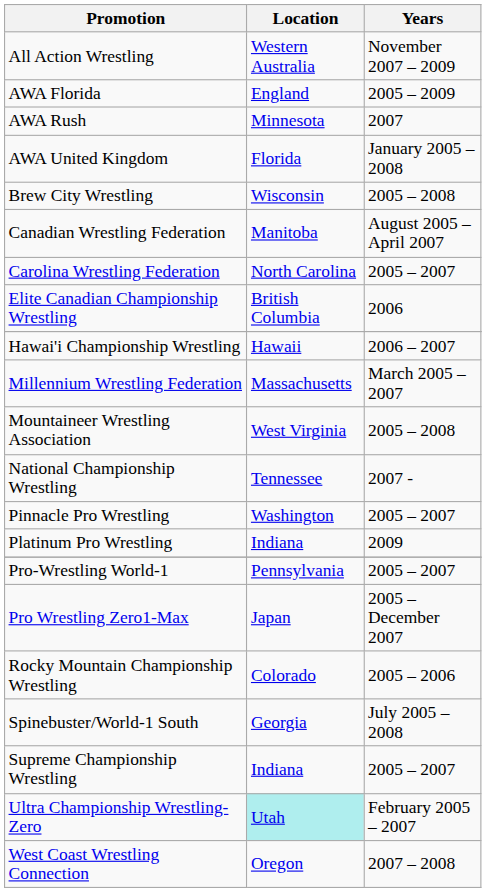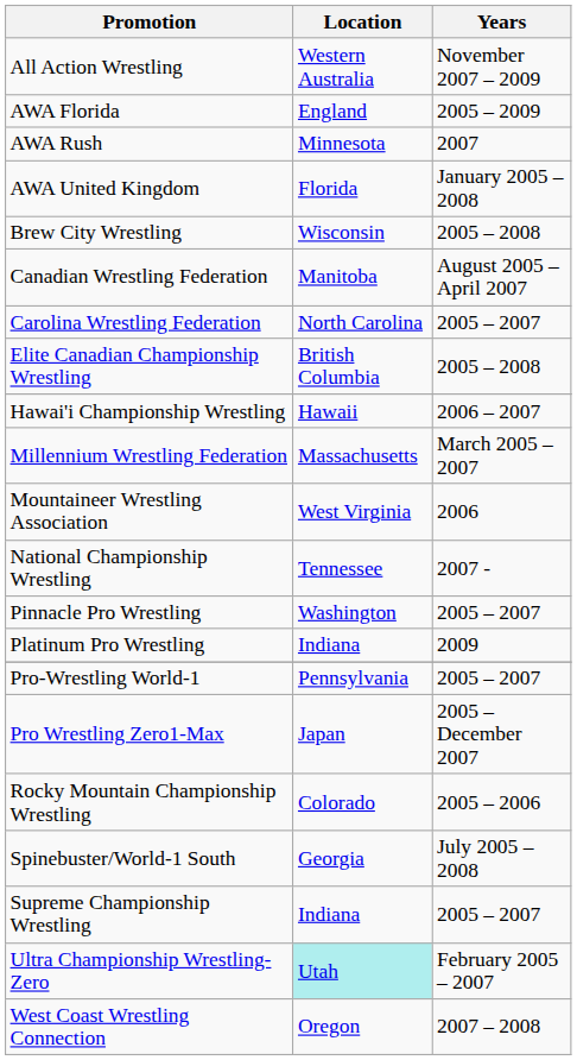 <table class="wikitable">
 <tr>
 <th width="215">Promotion</th>
 <th width="100">Location</th>
 <th width="100">Years</th>
 </tr>
 <tr>
 <td>All Action Wrestling</td>
 <td><a href='#'>Western Australia</a></td>
 <td>November 2007 – 2009</td>
 </tr>
 <tr>
 <td>AWA Florida</td>
 <td><a href='#'>England</a></td>
 <td>2005 – 2009</td>
 </tr>
 <tr>
 <td>AWA Rush</td>
 <td><a href='#'>Minnesota</a></td>
 <td>2007</td>
 </tr>
 <tr>
 <td>AWA United Kingdom</td>
 <td><a href='#'>Florida</a></td>
 <td>January 2005 – 2008</td>
 </tr>
 <tr>
 <td>Brew City Wrestling</td>
 <td><a href='#'>Wisconsin</a></td>
 <td>2005 – 2008</td>
 </tr>
 <tr>
 <td>Canadian Wrestling Federation</td>
 <td><a href='#'>Manitoba</a></td>
 <td>August 2005 – April 2007</td>
 </tr>
 <tr>
 <td><a href='#'>Carolina Wrestling Federation</a></td>
 <td><a href='#'>North Carolina</a></td>
 <td>2005 – 2007</td>
 </tr>
 <tr>
 <td><a href='#'>Elite Canadian Championship Wrestling</a></td>
 <td><a href='#'>British Columbia</a></td>
-<td>2006</td>
+<td>2005 – 2008</td>
 </tr>
 <tr>
 </tr>
 <tr>
 <td>Hawai'i Championship Wrestling</td>
 <td><a href='#'>Hawaii</a></td>
 <td>2006 – 2007</td>
 </tr>
 <tr>
 <td><a href='#'>Millennium Wrestling Federation</a></td>
 <td><a href='#'>Massachusetts</a></td>
 <td>March 2005 – 2007</td>
 </tr>
 <tr>
 <td>Mountaineer Wrestling Association</td>
 <td><a href='#'>West Virginia</a></td>
-<td>2005 – 2008</td>
+<td>2006</td>
 </tr>
 <tr>
 <td>National Championship Wrestling</td>
 <td><a href='#'>Tennessee</a></td>
 <td>2007 -</td>
 </tr>
 <tr>
 <td>Pinnacle Pro Wrestling</td>
 <td><a href='#'>Washington</a></td>
 <td>2005 – 2007</td>
 </tr>
 <tr>
 <td>Platinum Pro Wrestling</td>
 <td><a href='#'>Indiana</a></td>
 <td>2009</td>
 </tr>
 <tr>
 </tr>
 <tr>
 <td>Pro-Wrestling World-1</td>
 <td><a href='#'>Pennsylvania</a></td>
 <td>2005 – 2007</td>
 </tr>
 <tr>
 <td><a href='#'>Pro Wrestling Zero1-Max</a></td>
 <td><a href='#'>Japan</a></td>
 <td>2005 – December 2007</td>
 </tr>
 <tr>
 <td>Rocky Mountain Championship Wrestling</td>
 <td><a href='#'>Colorado</a></td>
 <td>2005 – 2006</td>
 </tr>
 <tr>
 <td>Spinebuster/World-1 South</td>
 <td><a href='#'>Georgia</a></td>
 <td>July 2005 – 2008</td>
 </tr>
 <tr>
 <td>Supreme Championship Wrestling</td>
 <td><a href='#'>Indiana</a></td>
 <td>2005 – 2007</td>
 </tr>
 <tr>
 <td><a href='#'>Ultra Championship Wrestling-Zero</a></td>
 <td style="background: paleturquoise;"><a href='#'>Utah</a></td>
 <td>February 2005 – 2007</td>
 </tr>
 <tr>
 <td><a href='#'>West Coast Wrestling Connection</a></td>
 <td><a href='#'>Oregon</a></td>
 <td>2007 – 2008</td>
 </tr>
 </table>
